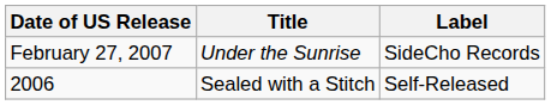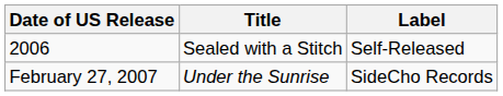 <table class="wikitable" style="font-size: 95%;">
 <tr>
 <th>Date of US Release</th>
 <th>Title</th>
 <th>Label</th>
 </tr>
 <tr>
+<td>2006</td>
+<td>Sealed with a Stitch</td>
+<td>Self-Released</td>
+</tr>
+<tr>
 <td>February 27, 2007</td>
 <td><em>Under the Sunrise</em></td>
 <td>SideCho Records</td>
 </tr>
-<tr>
-<td>2006</td>
-<td>Sealed with a Stitch</td>
-<td>Self-Released</td>
-</tr>
 </table>
